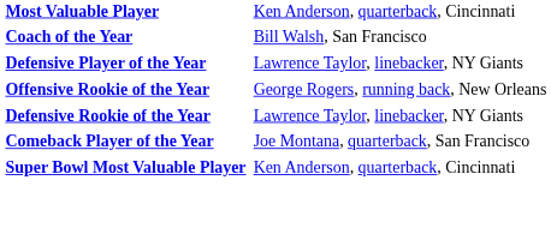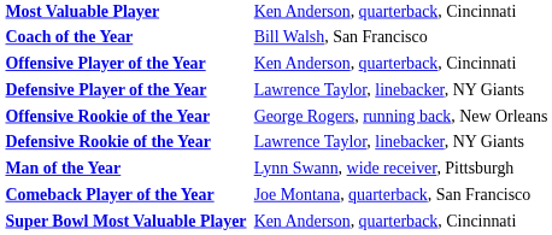 <table cellpadding="3" cellspacing="1">
 <tr>
 <td><strong><a href='#'>Most Valuable Player</a></strong></td>
 <td><a href='#'>Ken Anderson</a>, <a href='#'>quarterback</a>, Cincinnati</td>
 </tr>
 <tr>
 <td><strong><a href='#'>Coach of the Year</a></strong></td>
 <td><a href='#'>Bill Walsh</a>, San Francisco</td>
+</tr>
+<tr>
+<td><strong><a href='#'>Offensive Player of the Year</a></strong></td>
+<td><a href='#'>Ken Anderson</a>, <a href='#'>quarterback</a>, Cincinnati</td>
 </tr>
 <tr>
 <td><strong><a href='#'>Defensive Player of the Year</a></strong></td>
 <td><a href='#'>Lawrence Taylor</a>, <a href='#'>linebacker</a>, NY Giants</td>
 </tr>
 <tr>
 <td><strong><a href='#'>Offensive Rookie of the Year</a></strong></td>
 <td><a href='#'>George Rogers</a>, <a href='#'>running back</a>, New Orleans</td>
 </tr>
 <tr>
 <td><strong><a href='#'>Defensive Rookie of the Year</a></strong></td>
 <td><a href='#'>Lawrence Taylor</a>, <a href='#'>linebacker</a>, NY Giants</td>
 </tr>
 <tr>
+<td><strong><a href='#'>Man of the Year</a></strong></td>
+<td><a href='#'>Lynn Swann</a>, <a href='#'>wide receiver</a>, Pittsburgh</td>
+</tr>
+<tr>
 <td><strong><a href='#'>Comeback Player of the Year</a></strong></td>
 <td><a href='#'>Joe Montana</a>, <a href='#'>quarterback</a>, San Francisco</td>
 </tr>
 <tr>
 <td><strong><a href='#'>Super Bowl Most Valuable Player</a></strong></td>
 <td><a href='#'>Ken Anderson</a>, <a href='#'>quarterback</a>, Cincinnati</td>
 </tr>
 </table>
